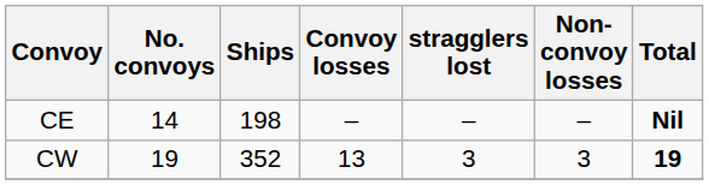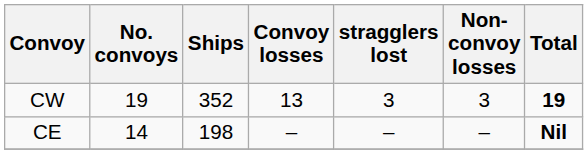 <table class="wikitable sortable">
 <tr>
 <th scope="col" width="30px">Convoy</th>
 <th scope="col" width="30px">No. convoys</th>
 <th scope="col" width="30px">Ships</th>
 <th scope="col" width="30px">Convoy losses</th>
 <th scope="col" width="30px">stragglers lost</th>
 <th scope="col" width="30px">Non-convoy losses</th>
 <th scope="col" width="30px"><strong>Total</strong></th>
 </tr>
 <tr>
+<td align="center">CW</td>
+<td align="center">19</td>
+<td align="center">352</td>
+<td align="center">13</td>
+<td align="center">3</td>
+<td align="center">3</td>
+<td align="center"><strong>19</strong></td>
+</tr>
+<tr>
 <td align="center">CE</td>
 <td align="center">14</td>
 <td align="center">198</td>
 <td align="center">–</td>
 <td align="center">–</td>
 <td align="center">–</td>
 <td align="center"><strong>Nil</strong></td>
 </tr>
 <tr>
-<td align="center">CW</td>
-<td align="center">19</td>
-<td align="center">352</td>
-<td align="center">13</td>
-<td align="center">3</td>
-<td align="center">3</td>
-<td align="center"><strong>19</strong></td>
-</tr>
-<tr>
 </tr>
 </table>
